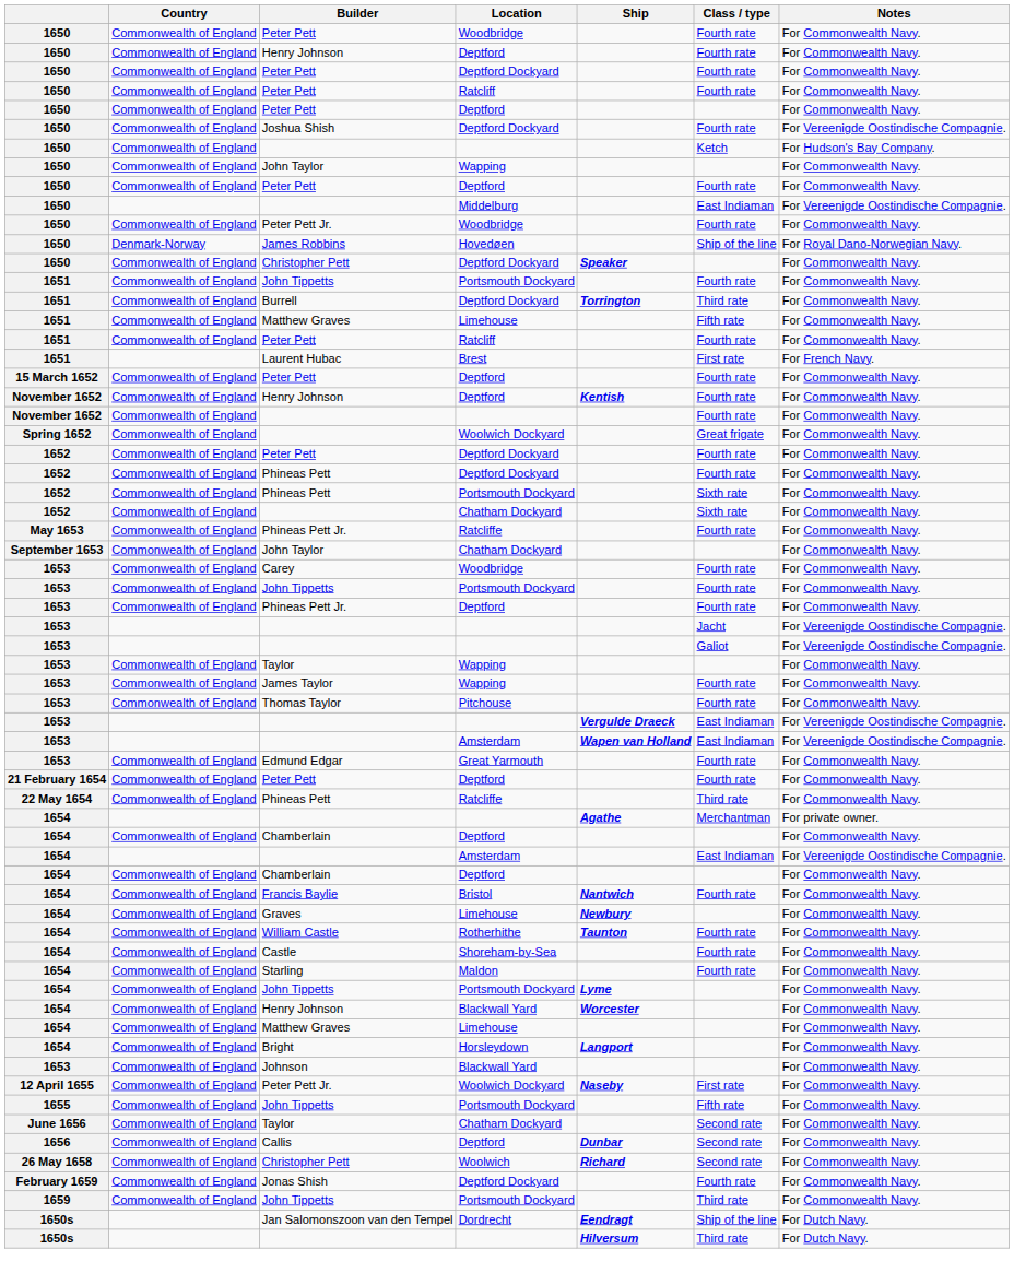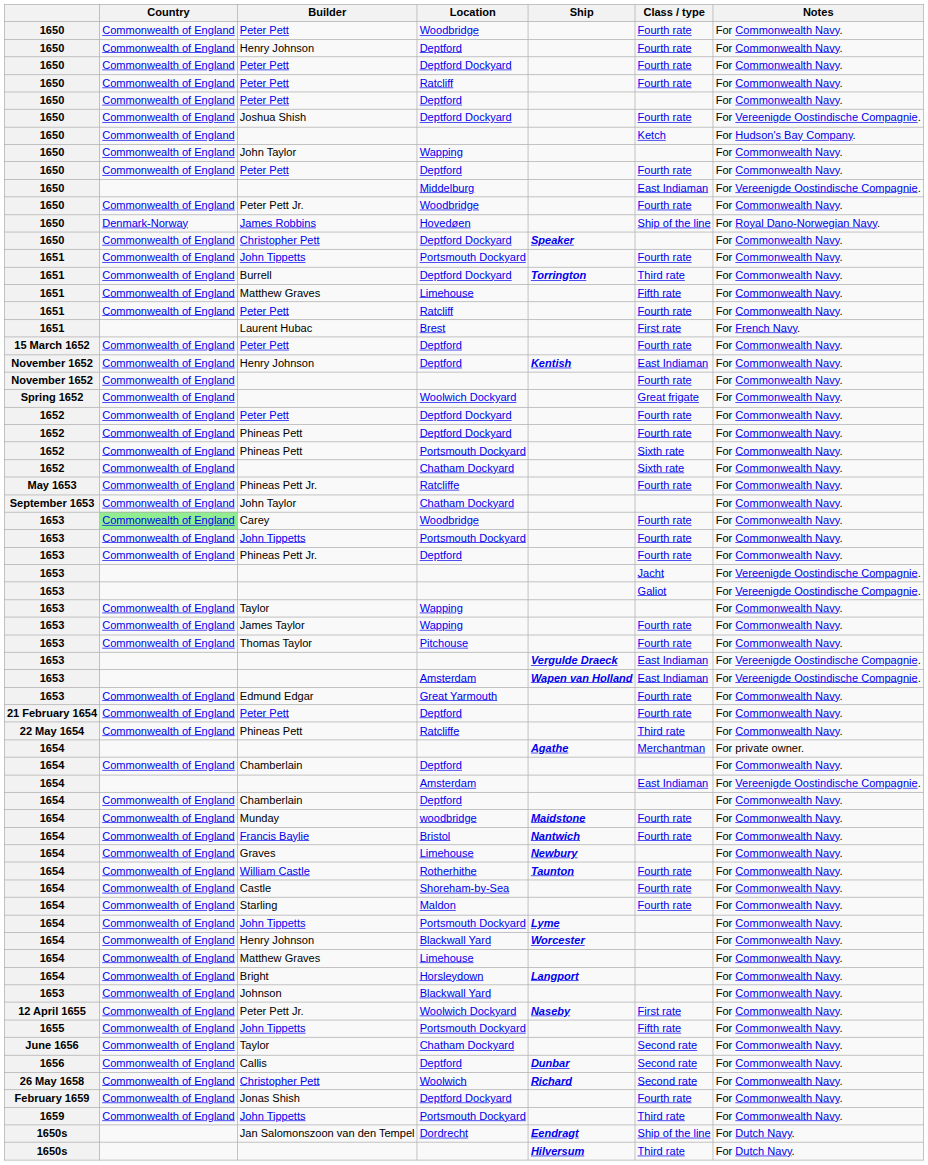 <table class="wikitable sortable">
 <tr>
 <th></th>
 <th>Country</th>
 <th>Builder</th>
 <th>Location</th>
 <th>Ship</th>
 <th>Class / type</th>
 <th>Notes</th>
 </tr>
 <tr>
 <th>1650</th>
 <td> <a href='#'>Commonwealth of England</a></td>
 <td><a href='#'>Peter Pett</a></td>
 <td><a href='#'>Woodbridge</a></td>
 <td><strong></strong></td>
 <td><a href='#'>Fourth rate</a></td>
 <td>For <a href='#'>Commonwealth Navy</a>.</td>
 </tr>
 <tr>
 <th>1650</th>
 <td> <a href='#'>Commonwealth of England</a></td>
 <td>Henry Johnson</td>
 <td><a href='#'>Deptford</a></td>
 <td><strong></strong></td>
 <td><a href='#'>Fourth rate</a></td>
 <td>For <a href='#'>Commonwealth Navy</a>.</td>
 </tr>
 <tr>
 <th>1650</th>
 <td> <a href='#'>Commonwealth of England</a></td>
 <td><a href='#'>Peter Pett</a></td>
 <td><a href='#'>Deptford Dockyard</a></td>
 <td><strong></strong></td>
 <td><a href='#'>Fourth rate</a></td>
 <td>For <a href='#'>Commonwealth Navy</a>.</td>
 </tr>
 <tr>
 <th>1650</th>
 <td> <a href='#'>Commonwealth of England</a></td>
 <td><a href='#'>Peter Pett</a></td>
 <td><a href='#'>Ratcliff</a></td>
 <td><strong></strong></td>
 <td><a href='#'>Fourth rate</a></td>
 <td>For <a href='#'>Commonwealth Navy</a>.</td>
 </tr>
 <tr>
 <th>1650</th>
 <td> <a href='#'>Commonwealth of England</a></td>
 <td><a href='#'>Peter Pett</a></td>
 <td><a href='#'>Deptford</a></td>
 <td><strong></strong></td>
 <td></td>
 <td>For <a href='#'>Commonwealth Navy</a>.</td>
 </tr>
 <tr>
 <th>1650</th>
 <td> <a href='#'>Commonwealth of England</a></td>
 <td>Joshua Shish</td>
 <td><a href='#'>Deptford Dockyard</a></td>
 <td><strong></strong></td>
 <td><a href='#'>Fourth rate</a></td>
 <td>For <a href='#'>Vereenigde Oostindische Compagnie</a>.</td>
 </tr>
 <tr>
 <th>1650</th>
 <td> <a href='#'>Commonwealth of England</a></td>
 <td></td>
 <td></td>
 <td><strong></strong></td>
 <td><a href='#'>Ketch</a></td>
 <td>For <a href='#'>Hudson's Bay Company</a>.</td>
 </tr>
 <tr>
 <th>1650</th>
 <td> <a href='#'>Commonwealth of England</a></td>
 <td>John Taylor</td>
 <td><a href='#'>Wapping</a></td>
 <td><strong></strong></td>
 <td></td>
 <td>For <a href='#'>Commonwealth Navy</a>.</td>
 </tr>
 <tr>
 <th>1650</th>
 <td> <a href='#'>Commonwealth of England</a></td>
 <td><a href='#'>Peter Pett</a></td>
 <td><a href='#'>Deptford</a></td>
 <td><strong></strong></td>
 <td><a href='#'>Fourth rate</a></td>
 <td>For <a href='#'>Commonwealth Navy</a>.</td>
 </tr>
 <tr>
 <th>1650</th>
 <td></td>
 <td></td>
 <td><a href='#'>Middelburg</a></td>
 <td><strong></strong></td>
 <td><a href='#'>East Indiaman</a></td>
 <td>For <a href='#'>Vereenigde Oostindische Compagnie</a>.</td>
 </tr>
 <tr>
 <th>1650</th>
 <td> <a href='#'>Commonwealth of England</a></td>
 <td>Peter Pett Jr.</td>
 <td><a href='#'>Woodbridge</a></td>
 <td><strong></strong></td>
 <td><a href='#'>Fourth rate</a></td>
 <td>For <a href='#'>Commonwealth Navy</a>.</td>
 </tr>
 <tr>
 <th>1650</th>
 <td> <a href='#'>Denmark-Norway</a></td>
 <td><a href='#'>James Robbins</a></td>
 <td><a href='#'>Hovedøen</a></td>
 <td><strong></strong></td>
 <td><a href='#'>Ship of the line</a></td>
 <td>For <a href='#'>Royal Dano-Norwegian Navy</a>.</td>
 </tr>
 <tr>
 <th>1650</th>
 <td> <a href='#'>Commonwealth of England</a></td>
 <td><a href='#'>Christopher Pett</a></td>
 <td><a href='#'>Deptford Dockyard</a></td>
 <td><strong><a href='#'><em>Speaker</em></a></strong></td>
 <td></td>
 <td>For <a href='#'>Commonwealth Navy</a>.</td>
 </tr>
 <tr>
 <th>1651</th>
 <td> <a href='#'>Commonwealth of England</a></td>
 <td><a href='#'>John Tippetts</a></td>
 <td><a href='#'>Portsmouth Dockyard</a></td>
 <td><strong></strong></td>
 <td><a href='#'>Fourth rate</a></td>
 <td>For <a href='#'>Commonwealth Navy</a>.</td>
 </tr>
 <tr>
 <th>1651</th>
 <td> <a href='#'>Commonwealth of England</a></td>
 <td>Burrell</td>
 <td><a href='#'>Deptford Dockyard</a></td>
 <td><strong><a href='#'><em>Torrington</em></a></strong></td>
 <td><a href='#'>Third rate</a></td>
 <td>For <a href='#'>Commonwealth Navy</a>.</td>
 </tr>
 <tr>
 <th>1651</th>
 <td> <a href='#'>Commonwealth of England</a></td>
 <td>Matthew Graves</td>
 <td><a href='#'>Limehouse</a></td>
 <td><strong></strong></td>
 <td><a href='#'>Fifth rate</a></td>
 <td>For <a href='#'>Commonwealth Navy</a>.</td>
 </tr>
 <tr>
 <th>1651</th>
 <td> <a href='#'>Commonwealth of England</a></td>
 <td><a href='#'>Peter Pett</a></td>
 <td><a href='#'>Ratcliff</a></td>
 <td><strong></strong></td>
 <td><a href='#'>Fourth rate</a></td>
 <td>For <a href='#'>Commonwealth Navy</a>.</td>
 </tr>
 <tr>
 <th>1651</th>
 <td></td>
 <td>Laurent Hubac</td>
 <td><a href='#'>Brest</a></td>
 <td><strong></strong></td>
 <td><a href='#'>First rate</a></td>
 <td>For <a href='#'>French Navy</a>.</td>
 </tr>
 <tr>
 <th>15 March 1652</th>
 <td> <a href='#'>Commonwealth of England</a></td>
 <td><a href='#'>Peter Pett</a></td>
 <td><a href='#'>Deptford</a></td>
 <td><strong></strong></td>
 <td><a href='#'>Fourth rate</a></td>
 <td>For <a href='#'>Commonwealth Navy</a>.</td>
 </tr>
 <tr>
 <th>November 1652</th>
 <td> <a href='#'>Commonwealth of England</a></td>
 <td>Henry Johnson</td>
 <td><a href='#'>Deptford</a></td>
 <td><strong><a href='#'><em>Kentish</em></a></strong></td>
-<td><a href='#'>Fourth rate</a></td>
+<td><a href='#'>East Indiaman</a></td>
 <td>For <a href='#'>Commonwealth Navy</a>.</td>
 </tr>
 <tr>
 <th>November 1652</th>
 <td> <a href='#'>Commonwealth of England</a></td>
 <td></td>
 <td></td>
 <td><strong></strong></td>
 <td><a href='#'>Fourth rate</a></td>
 <td>For <a href='#'>Commonwealth Navy</a>.</td>
 </tr>
 <tr>
 <th>Spring 1652</th>
 <td> <a href='#'>Commonwealth of England</a></td>
 <td></td>
 <td><a href='#'>Woolwich Dockyard</a></td>
 <td><strong></strong></td>
 <td><a href='#'>Great frigate</a></td>
 <td>For <a href='#'>Commonwealth Navy</a>.</td>
 </tr>
 <tr>
 <th>1652</th>
 <td> <a href='#'>Commonwealth of England</a></td>
 <td><a href='#'>Peter Pett</a></td>
 <td><a href='#'>Deptford Dockyard</a></td>
 <td><strong></strong></td>
 <td><a href='#'>Fourth rate</a></td>
 <td>For <a href='#'>Commonwealth Navy</a>.</td>
 </tr>
 <tr>
 <th>1652</th>
 <td> <a href='#'>Commonwealth of England</a></td>
 <td>Phineas Pett</td>
 <td><a href='#'>Deptford Dockyard</a></td>
 <td><strong></strong></td>
 <td><a href='#'>Fourth rate</a></td>
 <td>For <a href='#'>Commonwealth Navy</a>.</td>
 </tr>
 <tr>
 <th>1652</th>
 <td> <a href='#'>Commonwealth of England</a></td>
 <td>Phineas Pett</td>
 <td><a href='#'>Portsmouth Dockyard</a></td>
 <td><strong></strong></td>
 <td><a href='#'>Sixth rate</a></td>
 <td>For <a href='#'>Commonwealth Navy</a>.</td>
 </tr>
 <tr>
 <th>1652</th>
 <td> <a href='#'>Commonwealth of England</a></td>
 <td></td>
 <td><a href='#'>Chatham Dockyard</a></td>
 <td><strong></strong></td>
 <td><a href='#'>Sixth rate</a></td>
 <td>For <a href='#'>Commonwealth Navy</a>.</td>
 </tr>
 <tr>
 <th>May 1653</th>
 <td> <a href='#'>Commonwealth of England</a></td>
 <td>Phineas Pett Jr.</td>
 <td><a href='#'>Ratcliffe</a></td>
 <td><strong></strong></td>
 <td><a href='#'>Fourth rate</a></td>
 <td>For <a href='#'>Commonwealth Navy</a>.</td>
 </tr>
 <tr>
 <th>September 1653</th>
 <td> <a href='#'>Commonwealth of England</a></td>
 <td>John Taylor</td>
 <td><a href='#'>Chatham Dockyard</a></td>
 <td><strong></strong></td>
 <td></td>
 <td>For <a href='#'>Commonwealth Navy</a>.</td>
 </tr>
 <tr>
 <th>1653</th>
-<td> <a href='#'>Commonwealth of England</a></td>
+<td style="background: lightgreen;"> <a href='#'>Commonwealth of England</a></td>
 <td>Carey</td>
 <td><a href='#'>Woodbridge</a></td>
 <td><strong></strong></td>
 <td><a href='#'>Fourth rate</a></td>
 <td>For <a href='#'>Commonwealth Navy</a>.</td>
 </tr>
 <tr>
 <th>1653</th>
 <td> <a href='#'>Commonwealth of England</a></td>
 <td><a href='#'>John Tippetts</a></td>
 <td><a href='#'>Portsmouth Dockyard</a></td>
 <td><strong></strong></td>
 <td><a href='#'>Fourth rate</a></td>
 <td>For <a href='#'>Commonwealth Navy</a>.</td>
 </tr>
 <tr>
 <th>1653</th>
 <td> <a href='#'>Commonwealth of England</a></td>
 <td>Phineas Pett Jr.</td>
 <td><a href='#'>Deptford</a></td>
 <td><strong></strong></td>
 <td><a href='#'>Fourth rate</a></td>
 <td>For <a href='#'>Commonwealth Navy</a>.</td>
 </tr>
 <tr>
 <th>1653</th>
 <td></td>
 <td></td>
 <td></td>
 <td><strong></strong></td>
 <td><a href='#'>Jacht</a></td>
 <td>For <a href='#'>Vereenigde Oostindische Compagnie</a>.</td>
 </tr>
 <tr>
 <th>1653</th>
 <td></td>
 <td></td>
 <td></td>
 <td><strong></strong></td>
 <td><a href='#'>Galiot</a></td>
 <td>For <a href='#'>Vereenigde Oostindische Compagnie</a>.</td>
 </tr>
 <tr>
 <th>1653</th>
 <td> <a href='#'>Commonwealth of England</a></td>
 <td>Taylor</td>
 <td><a href='#'>Wapping</a></td>
 <td><strong></strong></td>
 <td></td>
 <td>For <a href='#'>Commonwealth Navy</a>.</td>
 </tr>
 <tr>
 <th>1653</th>
 <td> <a href='#'>Commonwealth of England</a></td>
 <td>James Taylor</td>
 <td><a href='#'>Wapping</a></td>
 <td><strong></strong></td>
 <td><a href='#'>Fourth rate</a></td>
 <td>For <a href='#'>Commonwealth Navy</a>.</td>
 </tr>
 <tr>
 <th>1653</th>
 <td> <a href='#'>Commonwealth of England</a></td>
 <td>Thomas Taylor</td>
 <td><a href='#'>Pitchouse</a></td>
 <td><strong></strong></td>
 <td><a href='#'>Fourth rate</a></td>
 <td>For <a href='#'>Commonwealth Navy</a>.</td>
 </tr>
 <tr>
 <th>1653</th>
 <td></td>
 <td></td>
 <td></td>
 <td><strong><em><a href='#'>Vergulde Draeck</a></em></strong></td>
 <td><a href='#'>East Indiaman</a></td>
 <td>For <a href='#'>Vereenigde Oostindische Compagnie</a>.</td>
 </tr>
 <tr>
 <th>1653</th>
 <td></td>
 <td></td>
 <td><a href='#'>Amsterdam</a></td>
 <td><strong><em><a href='#'>Wapen van Holland</a></em></strong></td>
 <td><a href='#'>East Indiaman</a></td>
 <td>For <a href='#'>Vereenigde Oostindische Compagnie</a>.</td>
 </tr>
 <tr>
 <th>1653</th>
 <td> <a href='#'>Commonwealth of England</a></td>
 <td>Edmund Edgar</td>
 <td><a href='#'>Great Yarmouth</a></td>
 <td><strong></strong></td>
 <td><a href='#'>Fourth rate</a></td>
 <td>For <a href='#'>Commonwealth Navy</a>.</td>
 </tr>
 <tr>
 <th>21 February 1654</th>
 <td> <a href='#'>Commonwealth of England</a></td>
 <td><a href='#'>Peter Pett</a></td>
 <td><a href='#'>Deptford</a></td>
 <td><strong></strong></td>
 <td><a href='#'>Fourth rate</a></td>
 <td>For <a href='#'>Commonwealth Navy</a>.</td>
 </tr>
 <tr>
 <th>22 May 1654</th>
 <td> <a href='#'>Commonwealth of England</a></td>
 <td>Phineas Pett</td>
 <td><a href='#'>Ratcliffe</a></td>
 <td><strong></strong></td>
 <td><a href='#'>Third rate</a></td>
 <td>For <a href='#'>Commonwealth Navy</a>.</td>
 </tr>
 <tr>
 <th>1654</th>
 <td></td>
 <td></td>
 <td></td>
 <td><strong><a href='#'><em>Agathe</em></a></strong></td>
 <td><a href='#'>Merchantman</a></td>
 <td>For private owner.</td>
 </tr>
 <tr>
 <th>1654</th>
 <td> <a href='#'>Commonwealth of England</a></td>
 <td>Chamberlain</td>
 <td><a href='#'>Deptford</a></td>
 <td><strong></strong></td>
 <td></td>
 <td>For <a href='#'>Commonwealth Navy</a>.</td>
 </tr>
 <tr>
 <th>1654</th>
 <td></td>
 <td></td>
 <td><a href='#'>Amsterdam</a></td>
 <td><strong></strong></td>
 <td><a href='#'>East Indiaman</a></td>
 <td>For <a href='#'>Vereenigde Oostindische Compagnie</a>.</td>
 </tr>
 <tr>
 <th>1654</th>
 <td> <a href='#'>Commonwealth of England</a></td>
 <td>Chamberlain</td>
 <td><a href='#'>Deptford</a></td>
 <td><strong></strong></td>
 <td></td>
+<td>For <a href='#'>Commonwealth Navy</a>.</td>
+</tr>
+<tr>
+<th>1654</th>
+<td> <a href='#'>Commonwealth of England</a></td>
+<td>Munday</td>
+<td><a href='#'>woodbridge</a></td>
+<td><strong><a href='#'><em>Maidstone</em></a></strong></td>
+<td><a href='#'>Fourth rate</a></td>
 <td>For <a href='#'>Commonwealth Navy</a>.</td>
 </tr>
 <tr>
 <th>1654</th>
 <td> <a href='#'>Commonwealth of England</a></td>
 <td><a href='#'>Francis Baylie</a></td>
 <td><a href='#'>Bristol</a></td>
 <td><strong><a href='#'><em>Nantwich</em></a></strong></td>
 <td><a href='#'>Fourth rate</a></td>
 <td>For <a href='#'>Commonwealth Navy</a>.</td>
 </tr>
 <tr>
 <th>1654</th>
 <td> <a href='#'>Commonwealth of England</a></td>
 <td>Graves</td>
 <td><a href='#'>Limehouse</a></td>
 <td><strong><a href='#'><em>Newbury</em></a></strong></td>
 <td></td>
 <td>For <a href='#'>Commonwealth Navy</a>.</td>
 </tr>
 <tr>
 <th>1654</th>
 <td> <a href='#'>Commonwealth of England</a></td>
 <td><a href='#'>William Castle</a></td>
 <td><a href='#'>Rotherhithe</a></td>
 <td><strong><a href='#'><em>Taunton</em></a></strong></td>
 <td><a href='#'>Fourth rate</a></td>
 <td>For <a href='#'>Commonwealth Navy</a>.</td>
 </tr>
 <tr>
 <th>1654</th>
 <td> <a href='#'>Commonwealth of England</a></td>
 <td>Castle</td>
 <td><a href='#'>Shoreham-by-Sea</a></td>
 <td><strong></strong></td>
 <td><a href='#'>Fourth rate</a></td>
 <td>For <a href='#'>Commonwealth Navy</a>.</td>
 </tr>
 <tr>
 <th>1654</th>
 <td> <a href='#'>Commonwealth of England</a></td>
 <td>Starling</td>
 <td><a href='#'>Maldon</a></td>
 <td><strong></strong></td>
 <td><a href='#'>Fourth rate</a></td>
 <td>For <a href='#'>Commonwealth Navy</a>.</td>
 </tr>
 <tr>
 <th>1654</th>
 <td> <a href='#'>Commonwealth of England</a></td>
 <td><a href='#'>John Tippetts</a></td>
 <td><a href='#'>Portsmouth Dockyard</a></td>
 <td><strong><a href='#'><em>Lyme</em></a></strong></td>
 <td></td>
 <td>For <a href='#'>Commonwealth Navy</a>.</td>
 </tr>
 <tr>
 <th>1654</th>
 <td> <a href='#'>Commonwealth of England</a></td>
 <td>Henry Johnson</td>
 <td><a href='#'>Blackwall Yard</a></td>
 <td><strong><a href='#'><em>Worcester</em></a></strong></td>
 <td></td>
 <td>For <a href='#'>Commonwealth Navy</a>.</td>
 </tr>
 <tr>
 <th>1654</th>
 <td> <a href='#'>Commonwealth of England</a></td>
 <td>Matthew Graves</td>
 <td><a href='#'>Limehouse</a></td>
 <td><strong></strong></td>
 <td></td>
 <td>For <a href='#'>Commonwealth Navy</a>.</td>
 </tr>
 <tr>
 <th>1654</th>
 <td> <a href='#'>Commonwealth of England</a></td>
 <td>Bright</td>
 <td><a href='#'>Horsleydown</a></td>
 <td><strong><a href='#'><em>Langport</em></a></strong></td>
 <td></td>
 <td>For <a href='#'>Commonwealth Navy</a>.</td>
 </tr>
 <tr>
 <th>1653</th>
 <td> <a href='#'>Commonwealth of England</a></td>
 <td>Johnson</td>
 <td><a href='#'>Blackwall Yard</a></td>
 <td><strong></strong></td>
 <td></td>
 <td>For <a href='#'>Commonwealth Navy</a>.</td>
 </tr>
 <tr>
 <th>12 April 1655</th>
 <td> <a href='#'>Commonwealth of England</a></td>
 <td>Peter Pett Jr.</td>
 <td><a href='#'>Woolwich Dockyard</a></td>
 <td><strong><a href='#'><em>Naseby</em></a></strong></td>
 <td><a href='#'>First rate</a></td>
 <td>For <a href='#'>Commonwealth Navy</a>.</td>
 </tr>
 <tr>
 <th>1655</th>
 <td> <a href='#'>Commonwealth of England</a></td>
 <td><a href='#'>John Tippetts</a></td>
 <td><a href='#'>Portsmouth Dockyard</a></td>
 <td><strong></strong></td>
 <td><a href='#'>Fifth rate</a></td>
 <td>For <a href='#'>Commonwealth Navy</a>.</td>
 </tr>
 <tr>
 <th>June 1656</th>
 <td> <a href='#'>Commonwealth of England</a></td>
 <td>Taylor</td>
 <td><a href='#'>Chatham Dockyard</a></td>
 <td><strong></strong></td>
 <td><a href='#'>Second rate</a></td>
 <td>For <a href='#'>Commonwealth Navy</a>.</td>
 </tr>
 <tr>
 <th>1656</th>
 <td> <a href='#'>Commonwealth of England</a></td>
 <td>Callis</td>
 <td><a href='#'>Deptford</a></td>
 <td><strong><a href='#'><em>Dunbar</em></a></strong></td>
 <td><a href='#'>Second rate</a></td>
 <td>For <a href='#'>Commonwealth Navy</a>.</td>
 </tr>
 <tr>
 <th>26 May 1658</th>
 <td> <a href='#'>Commonwealth of England</a></td>
 <td><a href='#'>Christopher Pett</a></td>
 <td><a href='#'>Woolwich</a></td>
 <td><strong><a href='#'><em>Richard</em></a></strong></td>
 <td><a href='#'>Second rate</a></td>
 <td>For <a href='#'>Commonwealth Navy</a>.</td>
 </tr>
 <tr>
 <th>February 1659</th>
 <td> <a href='#'>Commonwealth of England</a></td>
 <td>Jonas Shish</td>
 <td><a href='#'>Deptford Dockyard</a></td>
 <td><strong></strong></td>
 <td><a href='#'>Fourth rate</a></td>
 <td>For <a href='#'>Commonwealth Navy</a>.</td>
 </tr>
 <tr>
 <th>1659</th>
 <td> <a href='#'>Commonwealth of England</a></td>
 <td><a href='#'>John Tippetts</a></td>
 <td><a href='#'>Portsmouth Dockyard</a></td>
 <td><strong></strong></td>
 <td><a href='#'>Third rate</a></td>
 <td>For <a href='#'>Commonwealth Navy</a>.</td>
 </tr>
 <tr>
 <th>1650s</th>
 <td></td>
 <td>Jan Salomonszoon van den Tempel</td>
 <td><a href='#'>Dordrecht</a></td>
 <td><strong><a href='#'><em>Eendragt</em></a></strong></td>
 <td><a href='#'>Ship of the line</a></td>
 <td>For <a href='#'>Dutch Navy</a>.</td>
 </tr>
 <tr>
 <th>1650s</th>
 <td></td>
 <td></td>
 <td></td>
 <td><strong><a href='#'><em>Hilversum</em></a></strong></td>
 <td><a href='#'>Third rate</a></td>
 <td>For <a href='#'>Dutch Navy</a>.</td>
 </tr>
 </table>
